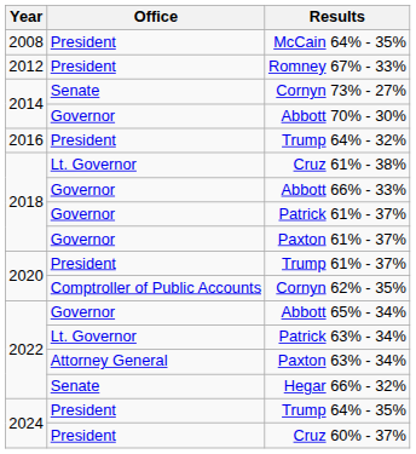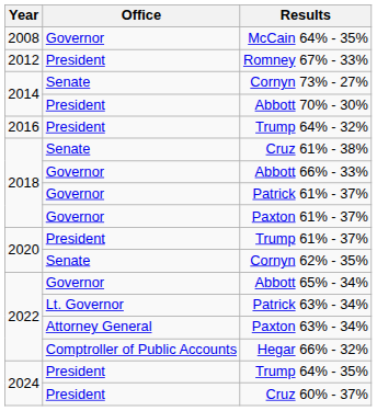 <table class=wikitable>
 <tr>
 <th>Year</th>
 <th>Office</th>
 <th>Results</th>
 </tr>
 <tr>
 <td>2008</td>
-<td><a href='#'>President</a></td>
+<td><a href='#'>Governor</a></td>
 <td align="right" ><a href='#'>McCain</a> 64% - 35%</td>
 </tr>
 <tr>
 <td>2012</td>
 <td><a href='#'>President</a></td>
 <td align="right" ><a href='#'>Romney</a> 67% - 33%</td>
 </tr>
 <tr>
 <td rowspan=2>2014</td>
 <td><a href='#'>Senate</a></td>
 <td align="right" ><a href='#'>Cornyn</a> 73% - 27%</td>
 </tr>
 <tr>
-<td><a href='#'>Governor</a></td>
+<td><a href='#'>President</a></td>
 <td align="right" ><a href='#'>Abbott</a> 70% - 30%</td>
 </tr>
 <tr>
 <td>2016</td>
 <td><a href='#'>President</a></td>
 <td align="right" ><a href='#'>Trump</a> 64% - 32%</td>
 </tr>
 <tr>
 <td rowspan=4>2018</td>
-<td><a href='#'>Lt. Governor</a></td>
+<td><a href='#'>Senate</a></td>
 <td align="right" ><a href='#'>Cruz</a> 61% - 38%</td>
 </tr>
 <tr>
 <td><a href='#'>Governor</a></td>
 <td align="right" ><a href='#'>Abbott</a> 66% - 33%</td>
 </tr>
 <tr>
 <td><a href='#'>Governor</a></td>
 <td align="right" ><a href='#'>Patrick</a> 61% - 37%</td>
 </tr>
 <tr>
 <td><a href='#'>Governor</a></td>
 <td align="right" ><a href='#'>Paxton</a> 61% - 37%</td>
 </tr>
 <tr>
 <td rowspan=2>2020</td>
 <td><a href='#'>President</a></td>
 <td align="right" ><a href='#'>Trump</a> 61% - 37%</td>
 </tr>
 <tr>
-<td><a href='#'>Comptroller of Public Accounts</a></td>
+<td><a href='#'>Senate</a></td>
 <td align="right" ><a href='#'>Cornyn</a> 62% - 35%</td>
 </tr>
 <tr>
 <td rowspan=4>2022</td>
 <td><a href='#'>Governor</a></td>
 <td align="right" ><a href='#'>Abbott</a> 65% - 34%</td>
 </tr>
 <tr>
 <td><a href='#'>Lt. Governor</a></td>
 <td align="right" ><a href='#'>Patrick</a> 63% - 34%</td>
 </tr>
 <tr>
 <td><a href='#'>Attorney General</a></td>
 <td align="right" ><a href='#'>Paxton</a> 63% - 34%</td>
 </tr>
 <tr>
-<td><a href='#'>Senate</a></td>
+<td><a href='#'>Comptroller of Public Accounts</a></td>
 <td align="right" ><a href='#'>Hegar</a> 66% - 32%</td>
 </tr>
 <tr>
 <td rowspan=2>2024</td>
 <td><a href='#'>President</a></td>
 <td align="right" ><a href='#'>Trump</a> 64% - 35%</td>
 </tr>
 <tr>
 <td><a href='#'>President</a></td>
 <td align="right" ><a href='#'>Cruz</a> 60% - 37%</td>
 </tr>
 </table>
